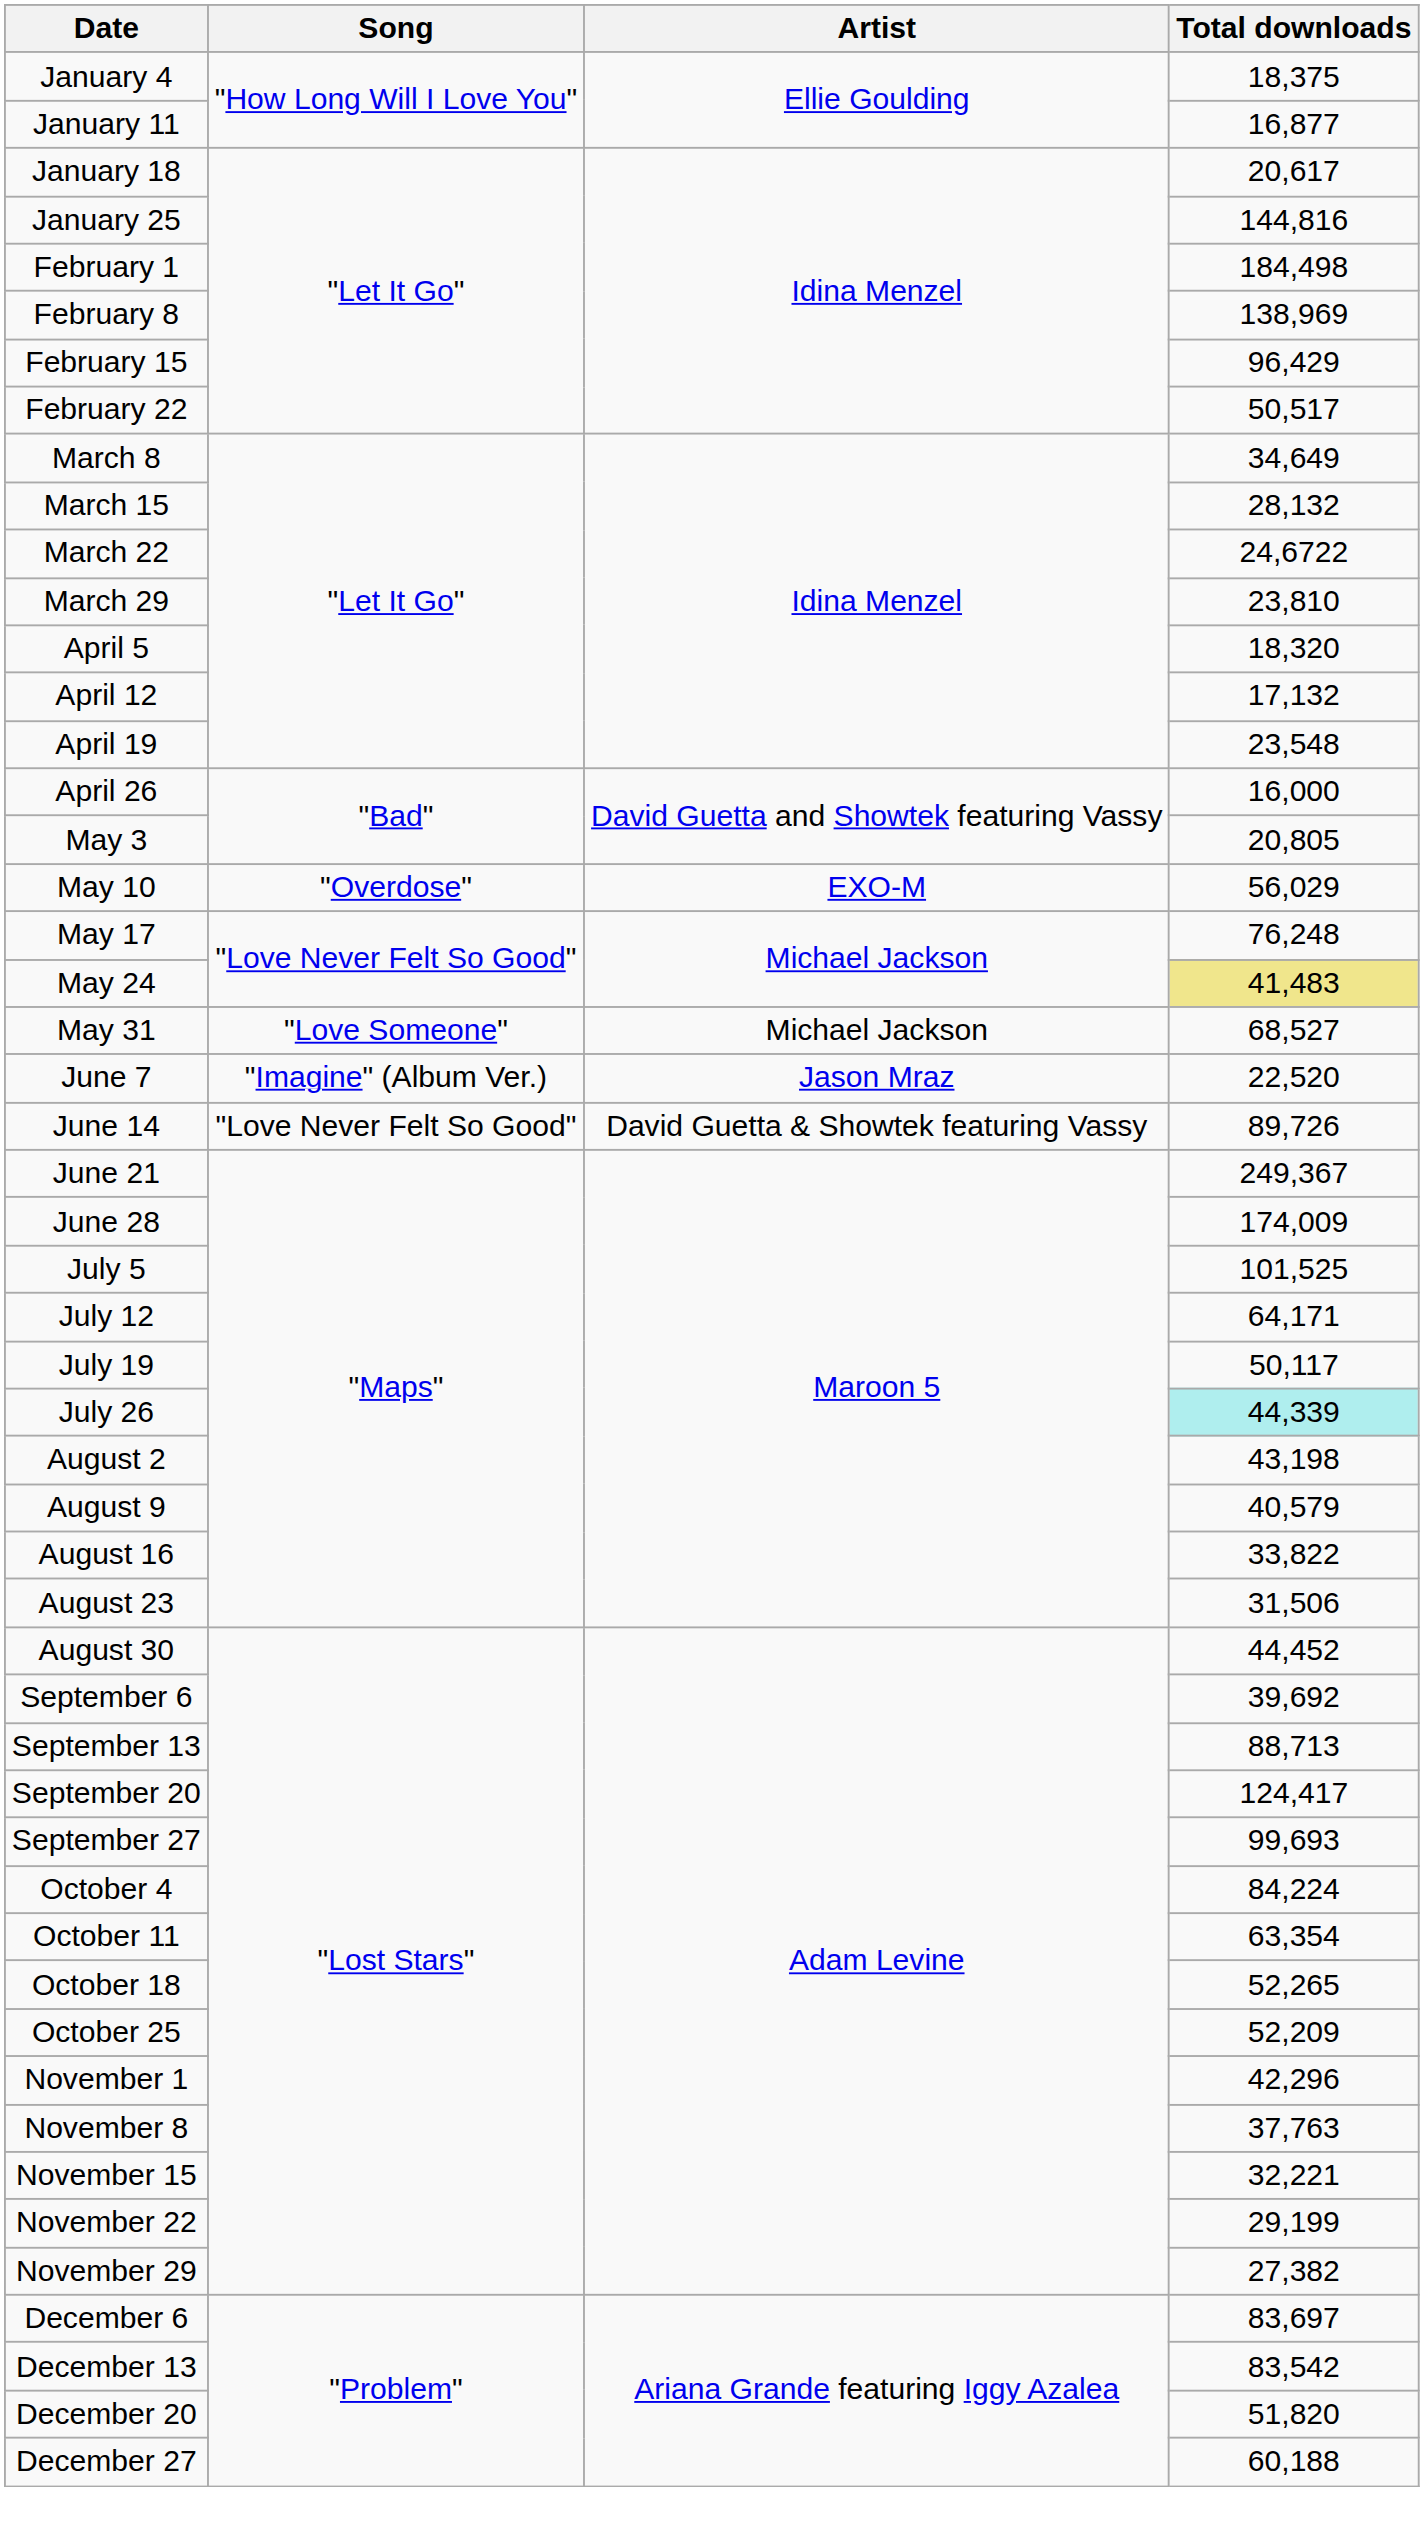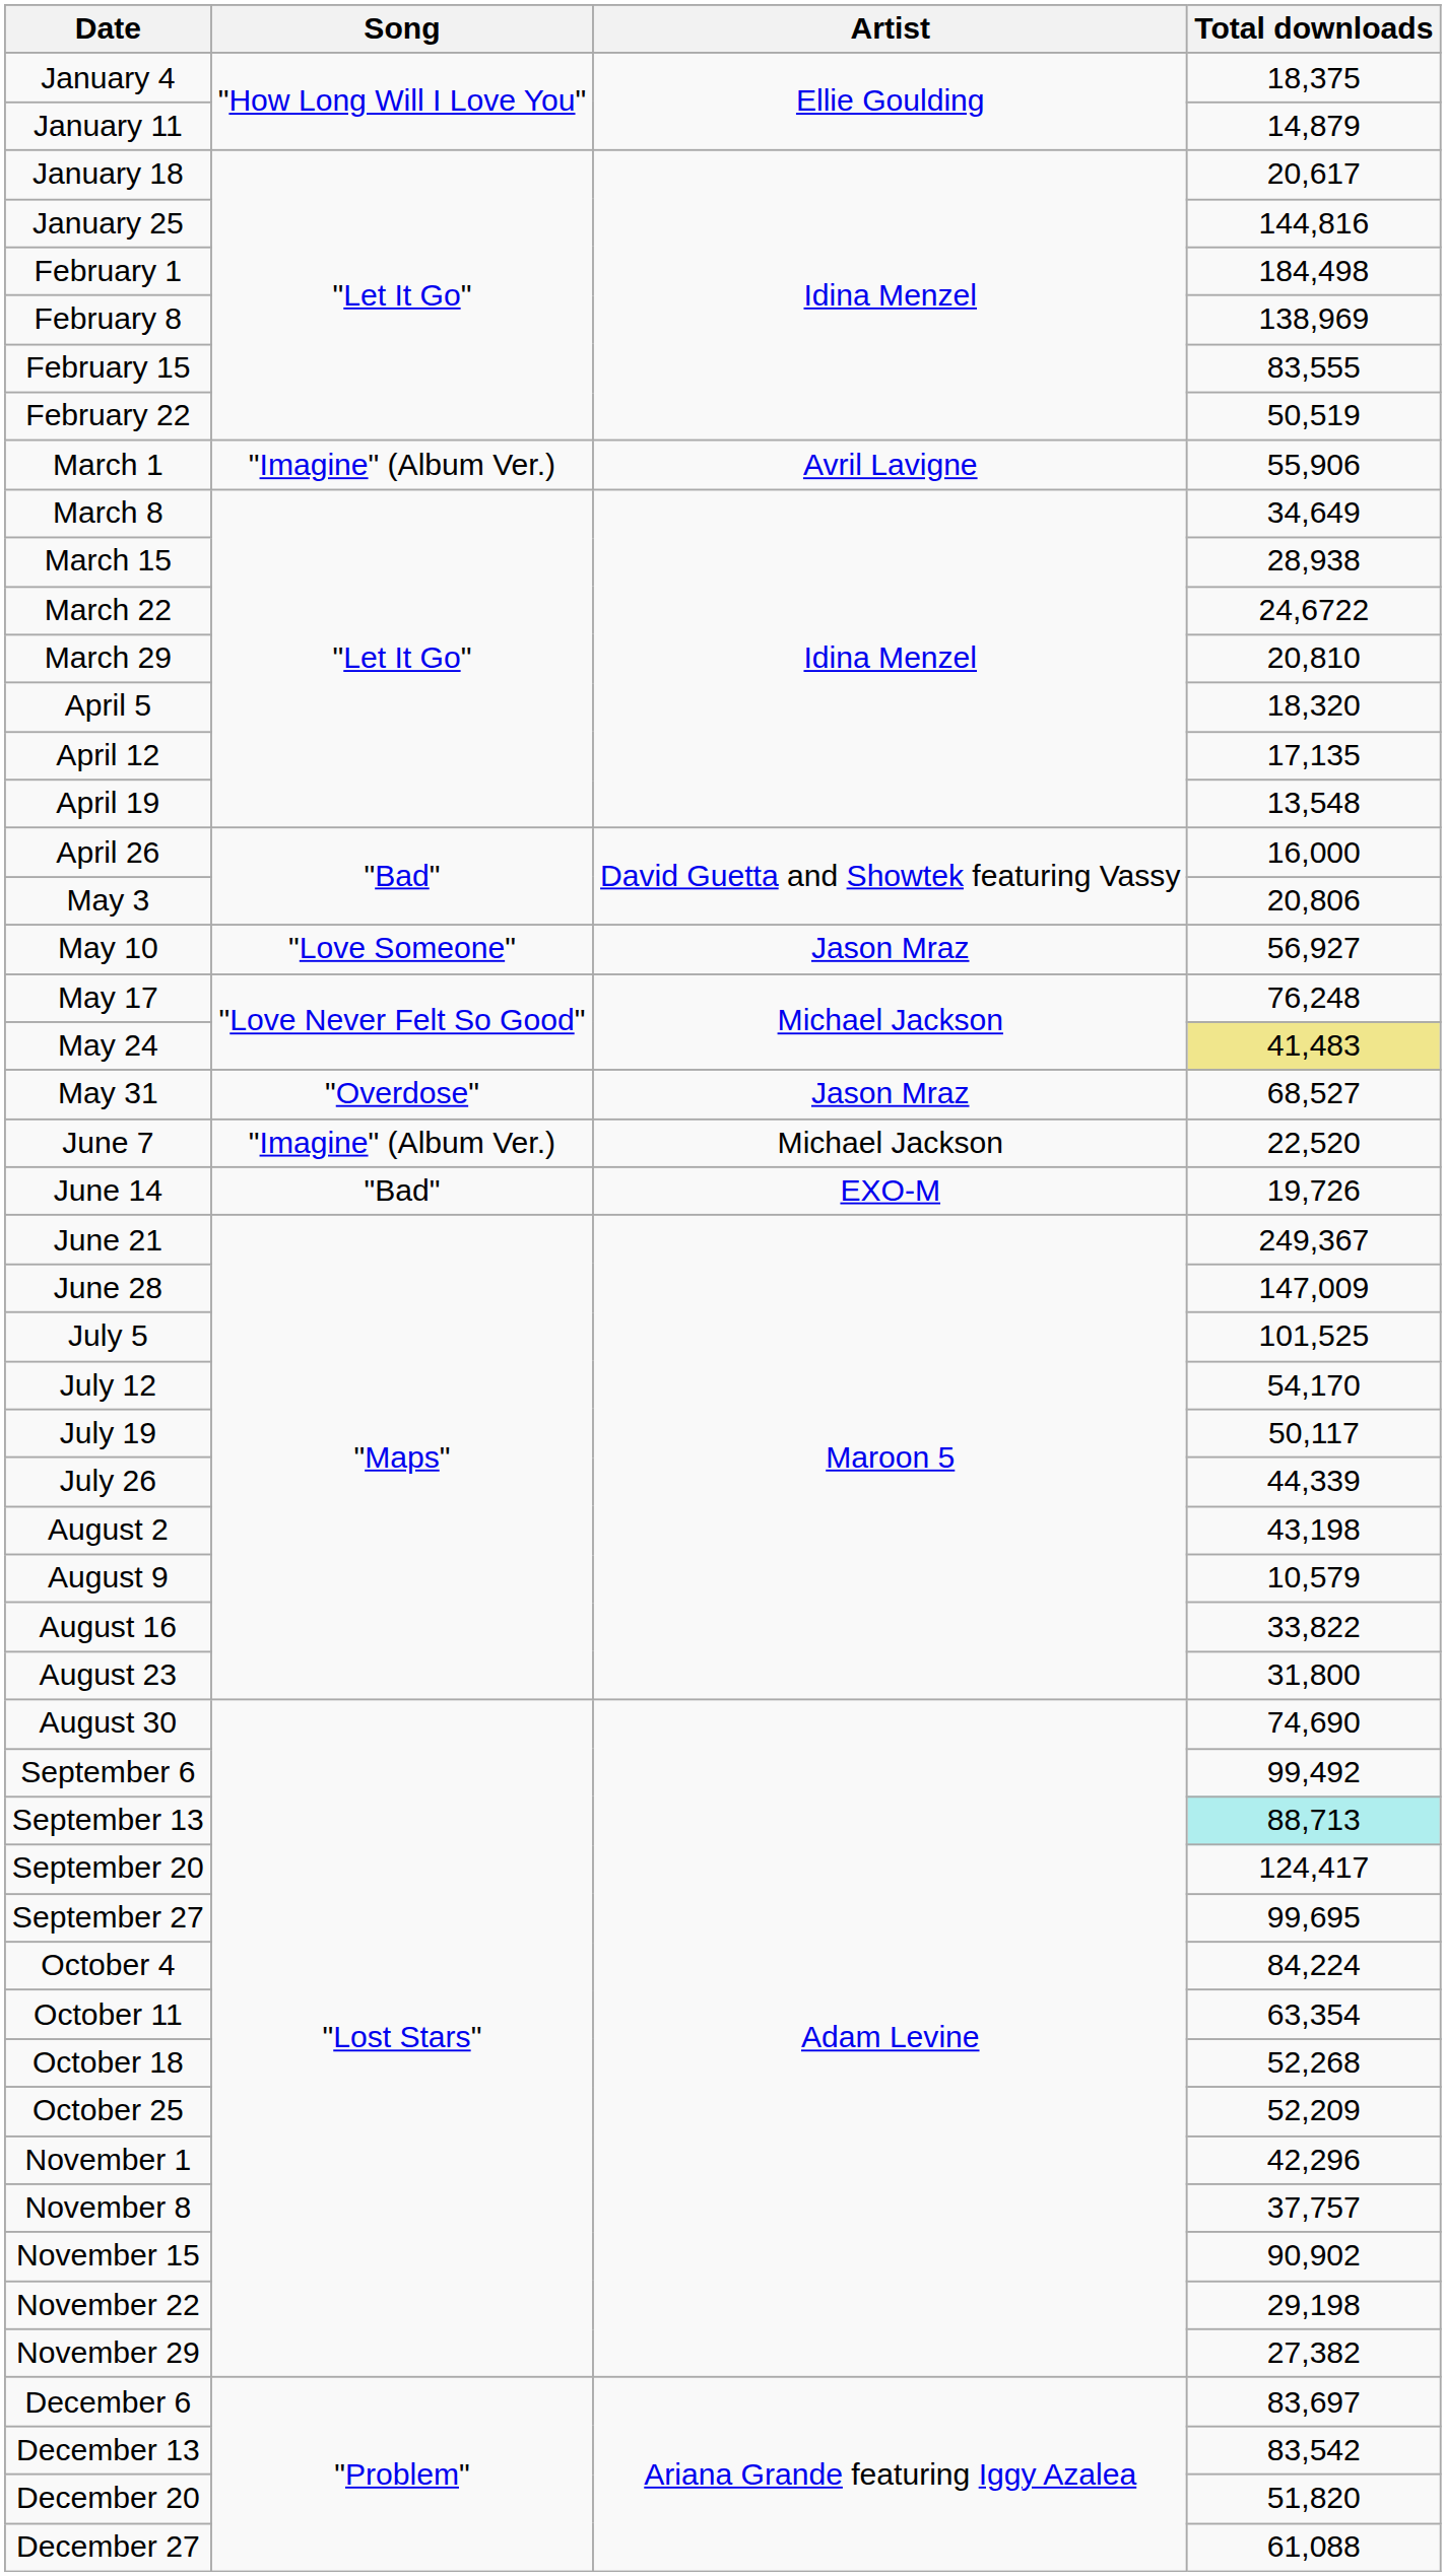 <table class="wikitable" style="text-align: center;">
 <tr>
 <th>Date</th>
 <th>Song</th>
 <th>Artist</th>
 <th>Total downloads</th>
 </tr>
 <tr>
 <td>January 4</td>
 <td rowspan="2">"<a href='#'>How Long Will I Love You</a>"</td>
 <td rowspan="2"><a href='#'>Ellie Goulding</a></td>
 <td>18,375</td>
 </tr>
 <tr>
 <td>January 11</td>
-<td>16,877</td>
+<td>14,879</td>
 </tr>
 <tr>
 <td>January 18</td>
 <td rowspan="6">"<a href='#'>Let It Go</a>"</td>
 <td rowspan="6"><a href='#'>Idina Menzel</a></td>
 <td>20,617</td>
 </tr>
 <tr>
 <td>January 25</td>
 <td>144,816</td>
 </tr>
 <tr>
 <td>February 1</td>
 <td>184,498</td>
 </tr>
 <tr>
 <td>February 8</td>
 <td>138,969</td>
 </tr>
 <tr>
 <td>February 15</td>
-<td>96,429</td>
+<td>83,555</td>
 </tr>
 <tr>
 <td>February 22</td>
-<td>50,517</td>
+<td>50,519</td>
+</tr>
+<tr>
+<td>March 1</td>
+<td>"<a href='#'>Imagine</a>" (Album Ver.)</td>
+<td><a href='#'>Avril Lavigne</a></td>
+<td>55,906</td>
 </tr>
 <tr>
 <td>March 8</td>
 <td rowspan="7">"<a href='#'>Let It Go</a>"</td>
 <td rowspan="7"><a href='#'>Idina Menzel</a></td>
 <td>34,649</td>
 </tr>
 <tr>
 <td>March 15</td>
-<td>28,132</td>
+<td>28,938</td>
 </tr>
 <tr>
 <td>March 22</td>
 <td>24,6722</td>
 </tr>
 <tr>
 <td>March 29</td>
-<td>23,810</td>
+<td>20,810</td>
 </tr>
 <tr>
 <td>April 5</td>
 <td>18,320</td>
 </tr>
 <tr>
 <td>April 12</td>
-<td>17,132</td>
+<td>17,135</td>
 </tr>
 <tr>
 <td>April 19</td>
-<td>23,548</td>
+<td>13,548</td>
 </tr>
 <tr>
 <td>April 26</td>
 <td rowspan="2">"<a href='#'>Bad</a>"</td>
 <td rowspan="2"><a href='#'>David Guetta</a> and <a href='#'>Showtek</a> featuring Vassy</td>
 <td>16,000</td>
 </tr>
 <tr>
 <td>May 3</td>
-<td>20,805</td>
+<td>20,806</td>
 </tr>
 <tr>
 <td>May 10</td>
-<td>"<a href='#'>Overdose</a>"</td>
-<td><a href='#'>EXO-M</a></td>
-<td>56,029</td>
+<td>"<a href='#'>Love Someone</a>"</td>
+<td><a href='#'>Jason Mraz</a></td>
+<td>56,927</td>
 </tr>
 <tr>
 <td>May 17</td>
 <td rowspan="2">"<a href='#'>Love Never Felt So Good</a>"</td>
 <td rowspan="2"><a href='#'>Michael Jackson</a></td>
 <td>76,248</td>
 </tr>
 <tr>
 <td>May 24</td>
 <td style="background: khaki;">41,483</td>
 </tr>
 <tr>
 <td>May 31</td>
-<td>"<a href='#'>Love Someone</a>"</td>
-<td>Michael Jackson</td>
+<td>"<a href='#'>Overdose</a>"</td>
+<td><a href='#'>Jason Mraz</a></td>
 <td>68,527</td>
 </tr>
 <tr>
 <td>June 7</td>
 <td>"<a href='#'>Imagine</a>" (Album Ver.)</td>
-<td><a href='#'>Jason Mraz</a></td>
+<td>Michael Jackson</td>
 <td>22,520</td>
 </tr>
 <tr>
 <td>June 14</td>
-<td>"Love Never Felt So Good"</td>
-<td>David Guetta & Showtek featuring Vassy</td>
-<td>89,726</td>
+<td>"Bad"</td>
+<td><a href='#'>EXO-M</a></td>
+<td>19,726</td>
 </tr>
 <tr>
 <td>June 21</td>
 <td rowspan="10">"<a href='#'>Maps</a>"</td>
 <td rowspan="10"><a href='#'>Maroon 5</a></td>
 <td>249,367</td>
 </tr>
 <tr>
 <td>June 28</td>
-<td>174,009</td>
+<td>147,009</td>
 </tr>
 <tr>
 <td>July 5</td>
 <td>101,525</td>
 </tr>
 <tr>
 <td>July 12</td>
-<td>64,171</td>
+<td>54,170</td>
 </tr>
 <tr>
 <td>July 19</td>
 <td>50,117</td>
 </tr>
 <tr>
 <td>July 26</td>
-<td style="background: paleturquoise;">44,339</td>
+<td>44,339</td>
 </tr>
 <tr>
 <td>August 2</td>
 <td>43,198</td>
 </tr>
 <tr>
 <td>August 9</td>
-<td>40,579</td>
+<td>10,579</td>
 </tr>
 <tr>
 <td>August 16</td>
 <td>33,822</td>
 </tr>
 <tr>
 <td>August 23</td>
-<td>31,506</td>
+<td>31,800</td>
 </tr>
 <tr>
 <td>August 30</td>
 <td rowspan="14">"<a href='#'>Lost Stars</a>"</td>
 <td rowspan="14"><a href='#'>Adam Levine</a></td>
-<td>44,452</td>
+<td>74,690</td>
 </tr>
 <tr>
 <td>September 6</td>
-<td>39,692</td>
+<td>99,492</td>
 </tr>
 <tr>
 <td>September 13</td>
-<td>88,713</td>
+<td style="background: paleturquoise;">88,713</td>
 </tr>
 <tr>
 <td>September 20</td>
 <td>124,417</td>
 </tr>
 <tr>
 <td>September 27</td>
-<td>99,693</td>
+<td>99,695</td>
 </tr>
 <tr>
 <td>October 4</td>
 <td>84,224</td>
 </tr>
 <tr>
 <td>October 11</td>
 <td>63,354</td>
 </tr>
 <tr>
 <td>October 18</td>
-<td>52,265</td>
+<td>52,268</td>
 </tr>
 <tr>
 <td>October 25</td>
 <td>52,209</td>
 </tr>
 <tr>
 <td>November 1</td>
 <td>42,296</td>
 </tr>
 <tr>
 <td>November 8</td>
-<td>37,763</td>
+<td>37,757</td>
 </tr>
 <tr>
 <td>November 15</td>
-<td>32,221</td>
+<td>90,902</td>
 </tr>
 <tr>
 <td>November 22</td>
-<td>29,199</td>
+<td>29,198</td>
 </tr>
 <tr>
 <td>November 29</td>
 <td>27,382</td>
 </tr>
 <tr>
 <td>December 6</td>
 <td rowspan="4">"<a href='#'>Problem</a>"</td>
 <td rowspan="4"><a href='#'>Ariana Grande</a> featuring <a href='#'>Iggy Azalea</a></td>
 <td>83,697</td>
 </tr>
 <tr>
 <td>December 13</td>
 <td>83,542</td>
 </tr>
 <tr>
 <td>December 20</td>
 <td>51,820</td>
 </tr>
 <tr>
 <td>December 27</td>
-<td>60,188</td>
+<td>61,088</td>
 </tr>
 </table>
